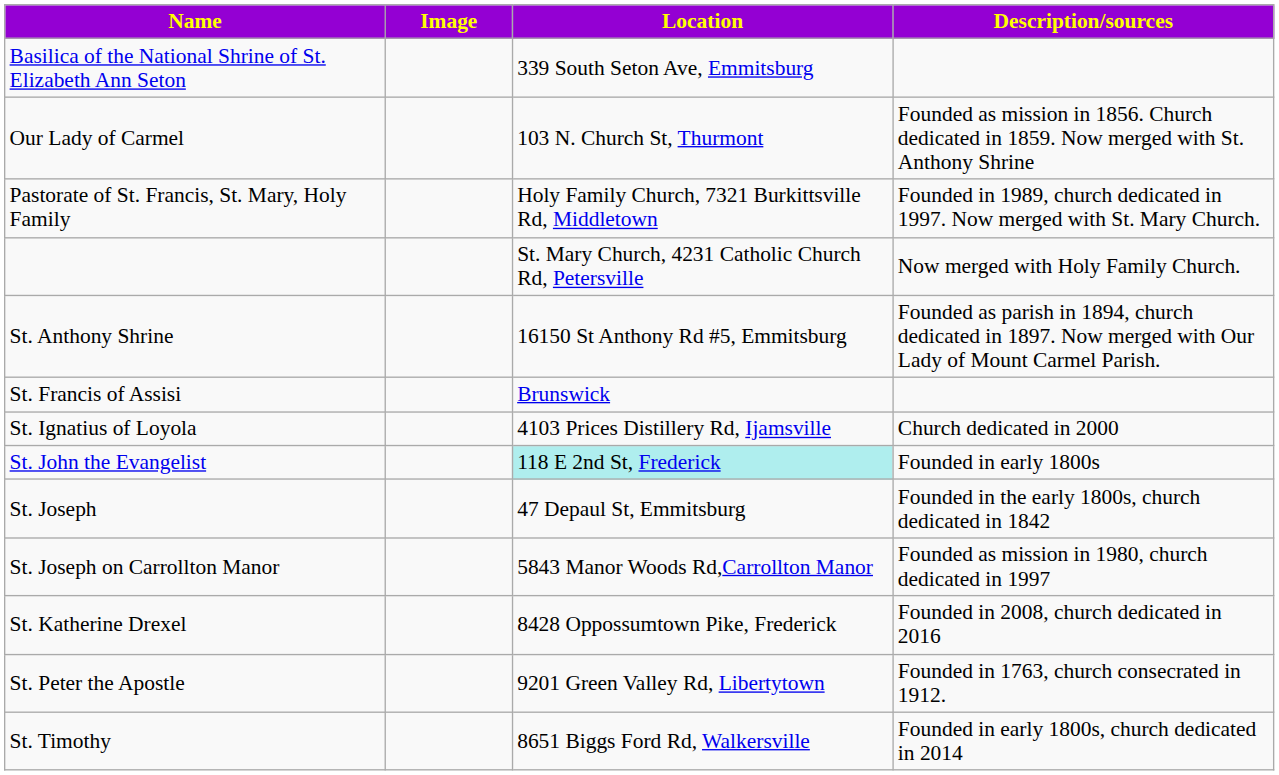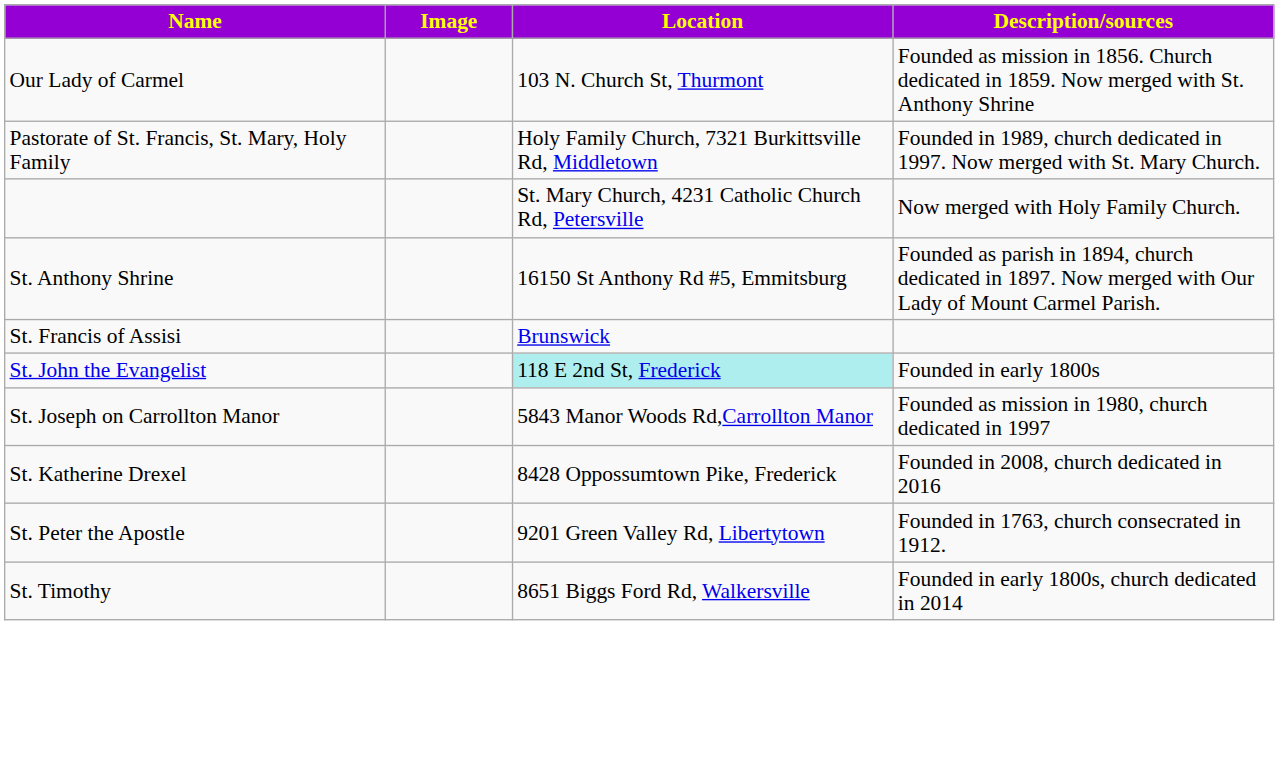 <table class="wikitable sortable" style="width:75%">
 <tr>
 <th style="background:darkviolet; color:yellow;" width="30%"><strong>Name</strong></th>
 <th style="background:darkviolet; color:yellow;" width="10%"><strong>Image</strong></th>
 <th style="background:darkviolet; color:yellow;" width="30%"><strong>Location</strong></th>
 <th style="background:darkviolet; color:yellow;" width="30%"><strong>Description/sources</strong></th>
-</tr>
-<tr>
-<td><a href='#'>Basilica of the National Shrine of St. Elizabeth Ann Seton</a></td>
-<td></td>
-<td>339 South Seton Ave,  <a href='#'>Emmitsburg</a></td>
-<td></td>
 </tr>
 <tr>
 <td>Our Lady of Carmel</td>
 <td></td>
 <td>103 N. Church St, <a href='#'>Thurmont</a></td>
 <td>Founded as mission in 1856. Church dedicated in 1859. Now merged with St. Anthony Shrine</td>
 </tr>
 <tr>
 <td>Pastorate of St. Francis, St. Mary, Holy Family</td>
 <td></td>
 <td>Holy Family Church, 7321 Burkittsville Rd, <a href='#'>Middletown</a></td>
 <td>Founded in 1989, church dedicated in 1997. Now merged with St. Mary Church.</td>
 </tr>
 <tr>
 <td></td>
 <td></td>
 <td>St. Mary Church, 4231 Catholic Church Rd, <a href='#'>Petersville</a></td>
 <td>Now merged with Holy Family Church.</td>
 </tr>
 <tr>
 <td>St. Anthony Shrine</td>
 <td></td>
 <td>16150 St Anthony Rd #5, Emmitsburg</td>
 <td>Founded as parish in 1894, church dedicated in 1897. Now merged with Our Lady of Mount Carmel Parish.</td>
 </tr>
 <tr>
 <td>St. Francis of Assisi</td>
 <td></td>
 <td><a href='#'>Brunswick</a></td>
 <td></td>
 </tr>
 <tr>
-<td>St. Ignatius of Loyola</td>
-<td></td>
-<td>4103 Prices Distillery Rd, <a href='#'>Ijamsville</a></td>
-<td>Church dedicated in 2000</td>
-</tr>
-<tr>
 <td><a href='#'>St. John the Evangelist</a></td>
 <td></td>
 <td style="background: paleturquoise;">118 E 2nd St, <a href='#'>Frederick</a></td>
 <td>Founded in early 1800s </td>
-</tr>
-<tr>
-<td>St. Joseph</td>
-<td></td>
-<td>47 Depaul St, Emmitsburg</td>
-<td>Founded in the early 1800s, church dedicated in 1842</td>
 </tr>
 <tr>
 <td>St. Joseph on Carrollton Manor</td>
 <td></td>
 <td>5843 Manor Woods Rd,<a href='#'>Carrollton Manor</a></td>
 <td>Founded as mission in 1980, church dedicated in 1997</td>
 </tr>
 <tr>
 <td>St. Katherine Drexel</td>
 <td></td>
 <td>8428 Oppossumtown Pike, Frederick</td>
 <td>Founded in 2008, church dedicated in 2016</td>
 </tr>
 <tr>
 <td>St. Peter the Apostle</td>
 <td></td>
 <td>9201 Green Valley Rd, <a href='#'>Libertytown</a></td>
 <td>Founded in 1763, church consecrated in 1912.</td>
 </tr>
 <tr>
 <td>St. Timothy</td>
 <td></td>
 <td>8651 Biggs Ford Rd, <a href='#'>Walkersville</a></td>
 <td>Founded in early 1800s, church dedicated in 2014</td>
 </tr>
 </table>
